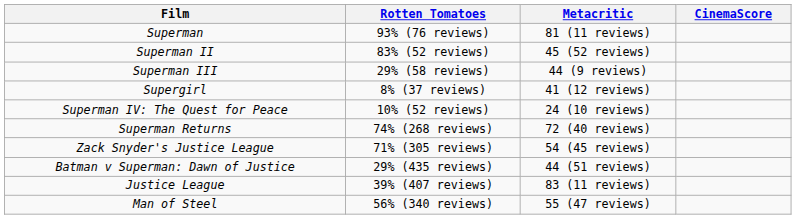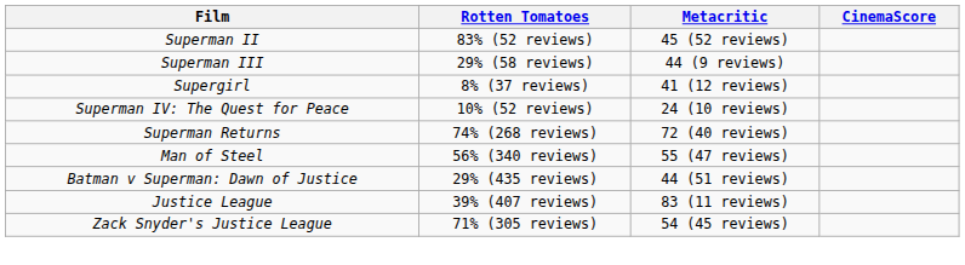 <table class="wikitable sortable" style="width:99%; text-align:center;">
 <tr>
 <th>Film</th>
 <th><a href='#'>Rotten Tomatoes</a></th>
 <th><a href='#'>Metacritic</a></th>
 <th><a href='#'>CinemaScore</a></th>
-</tr>
-<tr>
-<td><em>Superman</em></td>
-<td>93% (76 reviews)</td>
-<td>81 (11 reviews)</td>
-<td></td>
 </tr>
 <tr>
 <td><em>Superman II</em></td>
 <td>83% (52 reviews)</td>
 <td>45 (52 reviews)</td>
 <td></td>
 </tr>
 <tr>
 <td><em>Superman III</em></td>
 <td>29% (58 reviews)</td>
 <td>44 (9 reviews)</td>
 <td></td>
 </tr>
 <tr>
 <td><em>Supergirl</em></td>
 <td>8% (37 reviews)</td>
 <td>41 (12 reviews)</td>
 <td></td>
 </tr>
 <tr>
 <td><em>Superman IV: The Quest for Peace</em></td>
 <td>10% (52 reviews)</td>
 <td>24 (10 reviews)</td>
 <td></td>
 </tr>
 <tr>
 <td><em>Superman Returns</em></td>
 <td>74% (268 reviews)</td>
 <td>72 (40 reviews)</td>
 <td></td>
 </tr>
 <tr>
-<td><em>Zack Snyder's Justice League</em></td>
-<td>71% (305 reviews)</td>
-<td>54 (45 reviews)</td>
+<td><em>Man of Steel</em></td>
+<td>56% (340 reviews)</td>
+<td>55 (47 reviews)</td>
 <td></td>
 </tr>
 <tr>
 <td><em>Batman v Superman: Dawn of Justice</em></td>
 <td>29% (435 reviews)</td>
 <td>44 (51 reviews)</td>
 <td></td>
 </tr>
 <tr>
 <td><em>Justice League</em></td>
 <td>39% (407 reviews)</td>
 <td>83 (11 reviews)</td>
 <td></td>
 </tr>
 <tr>
-<td><em>Man of Steel</em></td>
-<td>56% (340 reviews)</td>
-<td>55 (47 reviews)</td>
+<td><em>Zack Snyder's Justice League</em></td>
+<td>71% (305 reviews)</td>
+<td>54 (45 reviews)</td>
 <td></td>
 </tr>
 </table>
